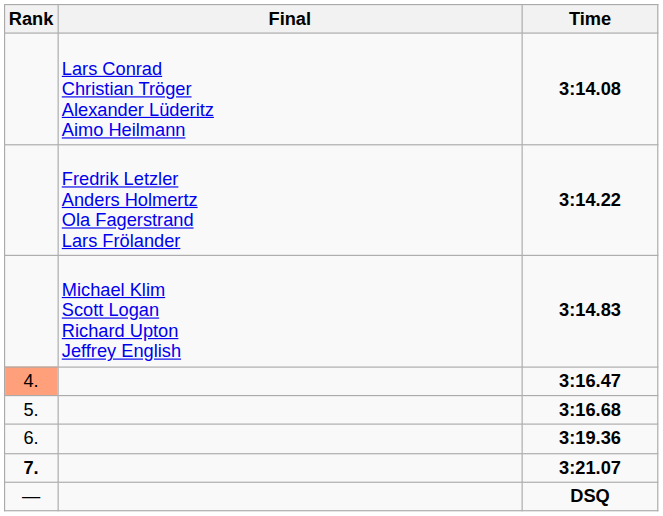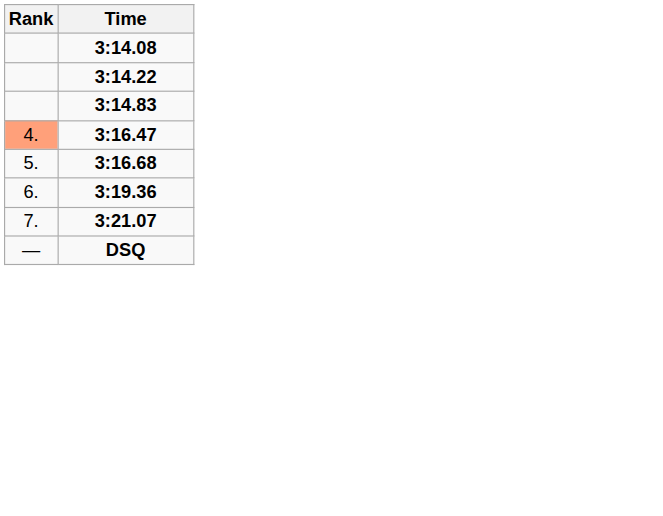 <table class="wikitable">
 <tr>
 <th>Rank</th>
-<th style="width: 25em">Final</th>
 <th style="width: 7em">Time</th>
 </tr>
 <tr>
 <td align="center"></td>
-<td><strong></strong><br><a href='#'>Lars Conrad</a><br><a href='#'>Christian Tröger</a><br><a href='#'>Alexander Lüderitz</a><br><a href='#'>Aimo Heilmann</a></td>
 <td align="center"><strong>3:14.08</strong></td>
 </tr>
 <tr>
 <td align="center"></td>
-<td><strong></strong><br><a href='#'>Fredrik Letzler</a><br><a href='#'>Anders Holmertz</a><br><a href='#'>Ola Fagerstrand</a><br><a href='#'>Lars Frölander</a></td>
 <td align="center"><strong>3:14.22</strong></td>
 </tr>
 <tr>
 <td align="center"></td>
-<td><strong></strong><br><a href='#'>Michael Klim</a><br><a href='#'>Scott Logan</a><br><a href='#'>Richard Upton</a><br><a href='#'>Jeffrey English</a></td>
 <td align="center"><strong>3:14.83</strong></td>
 </tr>
 <tr>
 <td align="center" style="background: lightsalmon;">4.</td>
-<td><strong></strong></td>
 <td align="center"><strong>3:16.47</strong></td>
 </tr>
 <tr>
 <td align="center">5.</td>
-<td><strong></strong></td>
 <td align="center"><strong>3:16.68</strong></td>
 </tr>
 <tr>
 <td align="center">6.</td>
-<td><strong></strong></td>
 <td align="center"><strong>3:19.36</strong></td>
 </tr>
 <tr>
-<td align="center"><strong>7.</strong></td>
-<td><strong></strong></td>
+<td align="center">7.</td>
 <td align="center"><strong>3:21.07</strong></td>
 </tr>
 <tr>
 <td align="center">—</td>
-<td><strong></strong></td>
 <td align="center"><strong>DSQ</strong></td>
 </tr>
 </table>
